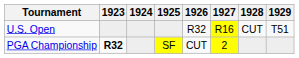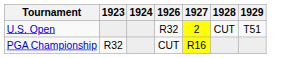 <table class="wikitable" style="font-size:95%;text-align:center;">
 <tr>
 <th>Tournament</th>
 <th>1923</th>
 <th>1924</th>
-<th>1925</th>
 <th>1926</th>
 <th>1927</th>
 <th>1928</th>
 <th>1929</th>
 </tr>
 <tr>
 <td align=left><a href='#'>U.S. Open</a></td>
 <td style="background:#eeeeee;"></td>
 <td style="background:#eeeeee;"></td>
-<td style="background:#eeeeee;"></td>
 <td>R32</td>
-<td style="background:yellow;">R16</td>
+<td style="background:yellow;">2</td>
 <td>CUT</td>
 <td>T51</td>
 </tr>
 <tr>
 <td align=left><a href='#'>PGA Championship</a></td>
-<td><strong>R32</strong></td>
+<td>R32</td>
 <td style="background:#eeeeee;"></td>
-<td style="background:yellow;">SF</td>
 <td>CUT</td>
-<td style="background:yellow;">2</td>
+<td style="background:yellow;">R16</td>
 <td style="background:#eeeeee;"></td>
 <td style="background:#eeeeee;"></td>
 </tr>
 </table>
